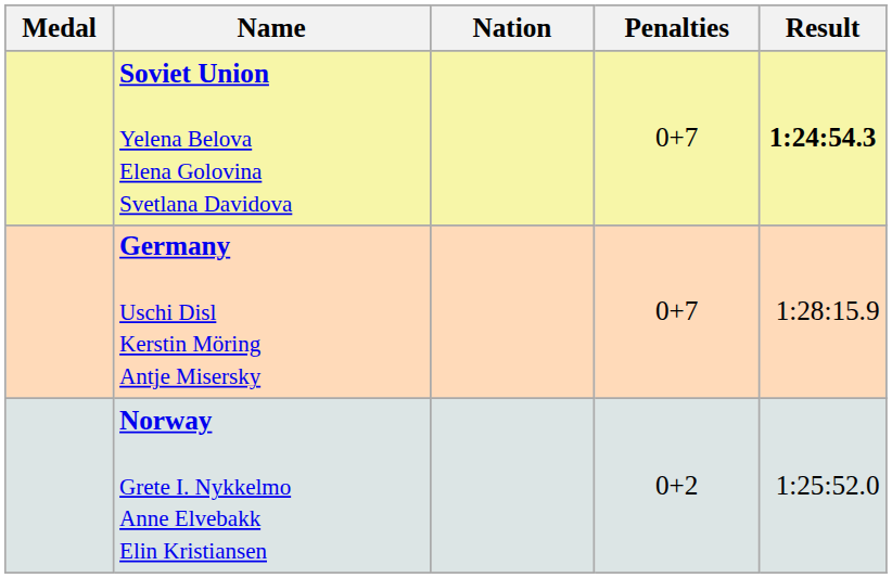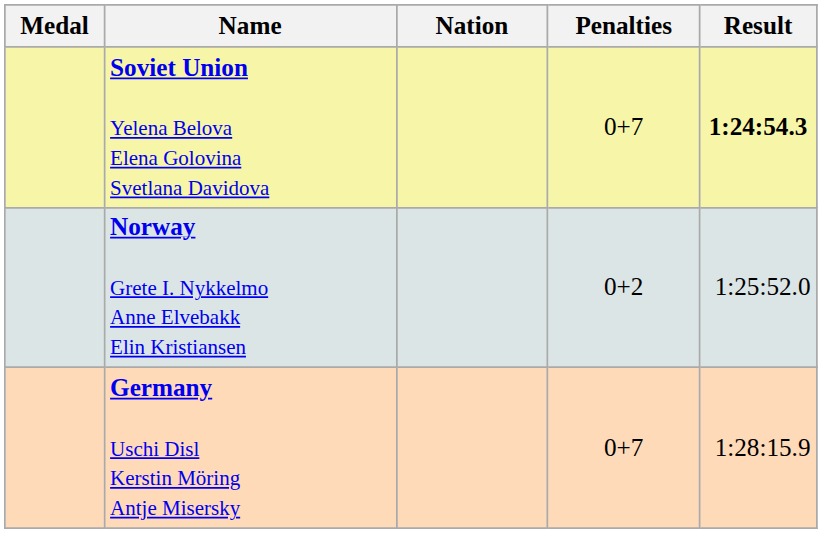 <table class=wikitable style="border:1px solid #AAAAAA;font-size:90%">
 <tr bgcolor="#E4E4E4">
 <th style="border-bottom:1px solid #AAAAAA" width=50>Medal</th>
 <th style="border-bottom:1px solid #AAAAAA" width=160>Name</th>
 <th style="border-bottom:1px solid #AAAAAA" width=80>Nation</th>
 <th style="border-bottom:1px solid #AAAAAA" width=80>Penalties</th>
 <th style="border-bottom:1px solid #AAAAAA" width=60>Result</th>
 </tr>
 <tr bgcolor="#F7F6A8">
 <td align="center"></td>
 <td><strong><a href='#'>Soviet Union</a></strong><br><br><small><a href='#'>Yelena Belova</a><br><a href='#'>Elena Golovina</a><br><a href='#'>Svetlana Davidova</a></small></td>
 <td></td>
 <td align="center">0+7</td>
 <td align="center"><strong>1:24:54.3</strong></td>
 </tr>
+<tr bgcolor="#DCE5E5">
+<td align="center"></td>
+<td><strong><a href='#'>Norway</a></strong><br><br><small><a href='#'>Grete I. Nykkelmo</a><br><a href='#'>Anne Elvebakk</a><br><a href='#'>Elin Kristiansen</a></small></td>
+<td></td>
+<td align="center">0+2</td>
+<td align="right">1:25:52.0</td>
+</tr>
 <tr bgcolor="#FFDAB9">
 <td align="center"></td>
 <td><strong><a href='#'>Germany</a></strong><br><br><small><a href='#'>Uschi Disl</a><br><a href='#'>Kerstin Möring</a><br><a href='#'>Antje Misersky</a></small></td>
 <td></td>
 <td align="center">0+7</td>
 <td align="right">1:28:15.9</td>
 </tr>
-<tr bgcolor="#DCE5E5">
-<td align="center"></td>
-<td><strong><a href='#'>Norway</a></strong><br><br><small><a href='#'>Grete I. Nykkelmo</a><br><a href='#'>Anne Elvebakk</a><br><a href='#'>Elin Kristiansen</a></small></td>
-<td></td>
-<td align="center">0+2</td>
-<td align="right">1:25:52.0</td>
-</tr>
 </table>
